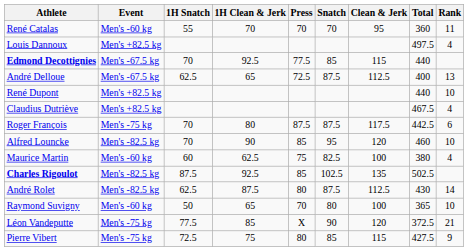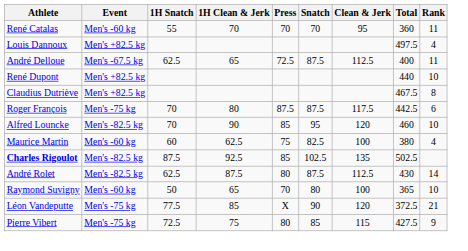 <table class="wikitable" style="font-size:90%">
 <tr>
 <th>Athlete</th>
 <th>Event</th>
 <th>1H Snatch</th>
 <th>1H Clean & Jerk</th>
 <th>Press</th>
 <th>Snatch</th>
 <th>Clean & Jerk</th>
 <th>Total</th>
 <th>Rank</th>
 </tr>
 <tr align=center>
 <td align=left><a href='#'>René Catalas</a></td>
 <td align=left><a href='#'>Men's -60 kg</a></td>
 <td>55</td>
 <td>70</td>
 <td>70</td>
 <td>70</td>
 <td>95</td>
 <td>360</td>
 <td>11</td>
 </tr>
 <tr align=center>
 <td align=left><a href='#'>Louis Dannoux</a></td>
 <td align=left><a href='#'>Men's +82.5 kg</a></td>
 <td></td>
 <td></td>
 <td></td>
 <td></td>
 <td></td>
 <td>497.5</td>
 <td>4</td>
 </tr>
 <tr align=center>
-<td align=left><strong><a href='#'>Edmond Decottignies</a></strong></td>
-<td align=left><a href='#'>Men's -67.5 kg</a></td>
-<td>70</td>
-<td>92.5</td>
-<td>77.5</td>
-<td>85</td>
-<td>115</td>
-<td>440</td>
-<td></td>
-</tr>
-<tr align=center>
 <td align=left><a href='#'>André Delloue</a></td>
 <td align=left><a href='#'>Men's -67.5 kg</a></td>
 <td>62.5</td>
 <td>65</td>
 <td>72.5</td>
 <td>87.5</td>
 <td>112.5</td>
 <td>400</td>
-<td>13</td>
+<td>11</td>
 </tr>
 <tr align=center>
 <td align=left><a href='#'>René Dupont</a></td>
 <td align=left><a href='#'>Men's +82.5 kg</a></td>
 <td></td>
 <td></td>
 <td></td>
 <td></td>
 <td></td>
 <td>440</td>
 <td>10</td>
 </tr>
 <tr align=center>
 <td align=left><a href='#'>Claudius Dutriève</a></td>
 <td align=left><a href='#'>Men's +82.5 kg</a></td>
 <td></td>
 <td></td>
 <td></td>
 <td></td>
 <td></td>
 <td>467.5</td>
-<td>4</td>
+<td>8</td>
 </tr>
 <tr align=center>
 <td align=left><a href='#'>Roger François</a></td>
 <td align=left><a href='#'>Men's -75 kg</a></td>
 <td>70</td>
 <td>80</td>
 <td>87.5</td>
 <td>87.5</td>
 <td>117.5</td>
 <td>442.5</td>
 <td>6</td>
 </tr>
 <tr align=center>
 <td align=left><a href='#'>Alfred Louncke</a></td>
 <td align=left><a href='#'>Men's -82.5 kg</a></td>
 <td>70</td>
 <td>90</td>
 <td>85</td>
 <td>95</td>
 <td>120</td>
 <td>460</td>
 <td>10</td>
 </tr>
 <tr align=center>
 <td align=left><a href='#'>Maurice Martin</a></td>
 <td align=left><a href='#'>Men's -60 kg</a></td>
 <td>60</td>
 <td>62.5</td>
 <td>75</td>
 <td>82.5</td>
 <td>100</td>
 <td>380</td>
 <td>4</td>
 </tr>
 <tr align=center>
 <td align=left><strong><a href='#'>Charles Rigoulot</a></strong></td>
 <td align=left><a href='#'>Men's -82.5 kg</a></td>
 <td>87.5</td>
 <td>92.5</td>
 <td>85</td>
 <td>102.5</td>
 <td>135</td>
 <td>502.5</td>
 <td></td>
 </tr>
 <tr align=center>
 <td align=left><a href='#'>André Rolet</a></td>
 <td align=left><a href='#'>Men's -82.5 kg</a></td>
 <td>62.5</td>
 <td>87.5</td>
 <td>80</td>
 <td>87.5</td>
 <td>112.5</td>
 <td>430</td>
 <td>14</td>
 </tr>
 <tr align=center>
 <td align=left><a href='#'>Raymond Suvigny</a></td>
 <td align=left><a href='#'>Men's -60 kg</a></td>
 <td>50</td>
 <td>65</td>
 <td>70</td>
 <td>80</td>
 <td>100</td>
 <td>365</td>
 <td>10</td>
 </tr>
 <tr align=center>
 <td align=left><a href='#'>Léon Vandeputte</a></td>
 <td align=left><a href='#'>Men's -75 kg</a></td>
 <td>77.5</td>
 <td>85</td>
 <td>X</td>
 <td>90</td>
 <td>120</td>
 <td>372.5</td>
 <td>21</td>
 </tr>
 <tr align=center>
 <td align=left><a href='#'>Pierre Vibert</a></td>
 <td align=left><a href='#'>Men's -75 kg</a></td>
 <td>72.5</td>
 <td>75</td>
 <td>80</td>
 <td>85</td>
 <td>115</td>
 <td>427.5</td>
 <td>9</td>
 </tr>
 </table>
